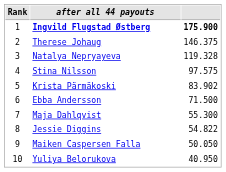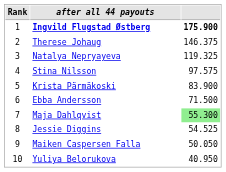 <table cellspacing="1" cellpadding="3" style="border:1px solid #AAAAAA;font-size:86%">
 <tr style="background-color: #E4E4E4;">
 <th style="border-bottom:1px solid #AAAAAA" width=10>Rank</th>
 <th style="border-bottom:1px solid #AAAAAA" width=200><em>after all 44 payouts</em></th>
 <th style="border-bottom:1px solid #AAAAAA" width=20 align=right></th>
 </tr>
 <tr>
 <td align=center>1</td>
 <td> <strong><a href='#'>Ingvild Flugstad Østberg</a></strong></td>
 <td align=right><strong>175.900</strong></td>
 </tr>
 <tr>
 <td align=center>2</td>
 <td> <a href='#'>Therese Johaug</a></td>
 <td align=right>146.375</td>
 </tr>
 <tr>
 <td align=center>3</td>
 <td> <a href='#'>Natalya Nepryayeva</a></td>
-<td align=right>119.328</td>
+<td align=right>119.325</td>
 </tr>
 <tr>
 <td align=center>4</td>
 <td>  <a href='#'>Stina Nilsson</a></td>
 <td align=right>97.575</td>
 </tr>
 <tr>
 <td align=center>5</td>
 <td> <a href='#'>Krista Pärmäkoski</a></td>
-<td align=right>83.902</td>
+<td align=right>83.900</td>
 </tr>
 <tr>
 <td align=center>6</td>
 <td> <a href='#'>Ebba Andersson</a></td>
 <td align=right>71.500</td>
 </tr>
 <tr>
 <td align=center>7</td>
 <td> <a href='#'>Maja Dahlqvist</a></td>
-<td align=right>55.300</td>
+<td align=right style="background: lightgreen;">55.300</td>
 </tr>
 <tr>
 <td align=center>8</td>
 <td> <a href='#'>Jessie Diggins</a></td>
-<td align=right>54.822</td>
+<td align=right>54.525</td>
 </tr>
 <tr>
 <td align=center>9</td>
 <td> <a href='#'>Maiken Caspersen Falla</a></td>
 <td align=right>50.050</td>
 </tr>
 <tr>
 <td align=center>10</td>
 <td> <a href='#'>Yuliya Belorukova</a></td>
 <td align=right>40.950</td>
 </tr>
 </table>
